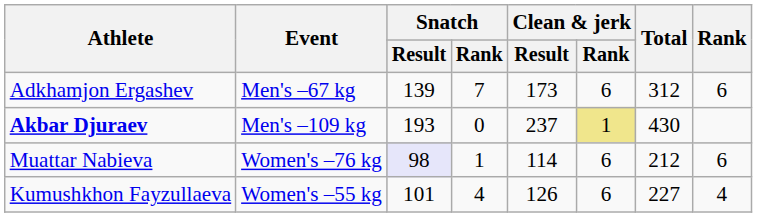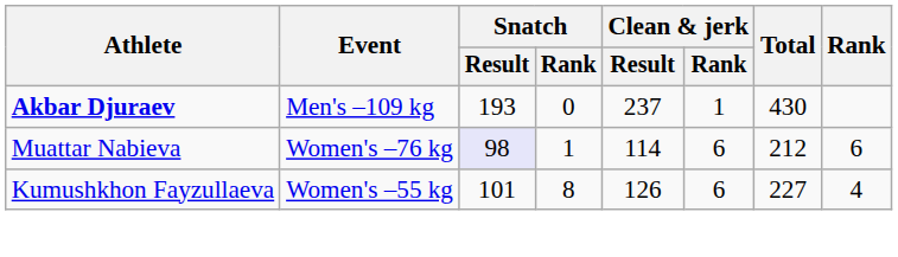 <table class="wikitable" style="font-size:90%">
 <tr>
 <th rowspan="2">Athlete</th>
 <th rowspan="2">Event</th>
 <th colspan="2">Snatch</th>
 <th colspan="2">Clean & jerk</th>
 <th rowspan="2">Total</th>
 <th rowspan="2">Rank</th>
 </tr>
 <tr style="font-size:95%">
 <th>Result</th>
 <th>Rank</th>
 <th>Result</th>
 <th>Rank</th>
 </tr>
 <tr align=center>
-<td align=left><a href='#'>Adkhamjon Ergashev</a></td>
-<td align=left><a href='#'>Men's –67 kg</a></td>
-<td>139</td>
-<td>7</td>
-<td>173</td>
-<td>6</td>
-<td>312</td>
-<td>6</td>
-</tr>
-<tr align=center>
 <td align=left><strong><a href='#'>Akbar Djuraev</a></strong></td>
 <td align=left><a href='#'>Men's –109 kg</a></td>
 <td>193</td>
 <td>0</td>
 <td>237</td>
-<td style="background: khaki;">1</td>
+<td>1</td>
 <td>430</td>
 <td></td>
 </tr>
 <tr align=center>
 <td align=left><a href='#'>Muattar Nabieva</a></td>
 <td align=left><a href='#'>Women's –76 kg</a></td>
 <td style="background: lavender;">98 </td>
 <td>1</td>
 <td>114</td>
 <td>6</td>
 <td>212</td>
 <td>6</td>
 </tr>
 <tr align=center>
 <td align=left><a href='#'>Kumushkhon Fayzullaeva</a></td>
 <td align=left><a href='#'>Women's –55 kg</a></td>
 <td>101</td>
-<td>4</td>
+<td>8</td>
 <td>126</td>
 <td>6</td>
 <td>227</td>
 <td>4</td>
 </tr>
 </table>
